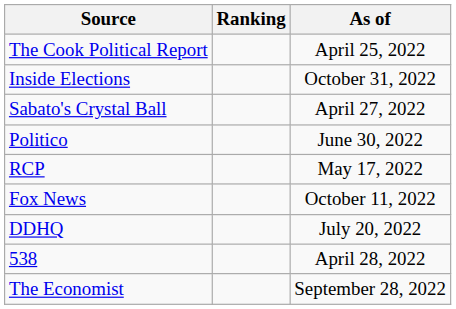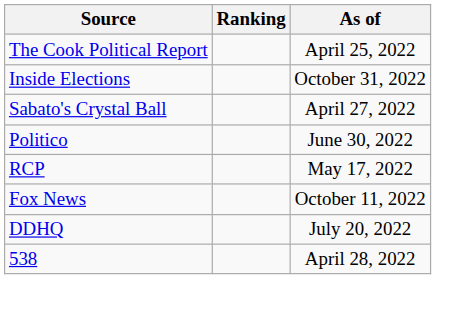 <table class="wikitable" style="text-align:center">
 <tr>
 <th>Source</th>
 <th>Ranking</th>
 <th>As of</th>
 </tr>
 <tr>
 <td align=left><a href='#'>The Cook Political Report</a></td>
 <td></td>
 <td>April 25, 2022</td>
 </tr>
 <tr>
 <td align=left><a href='#'>Inside Elections</a></td>
 <td></td>
 <td>October 31, 2022</td>
 </tr>
 <tr>
 <td align=left><a href='#'>Sabato's Crystal Ball</a></td>
 <td></td>
 <td>April 27, 2022</td>
 </tr>
 <tr>
 <td align=left><a href='#'>Politico</a></td>
 <td></td>
 <td>June 30, 2022</td>
 </tr>
 <tr>
 <td align="left"><a href='#'>RCP</a></td>
 <td></td>
 <td>May 17, 2022</td>
 </tr>
 <tr>
 <td align=left><a href='#'>Fox News</a></td>
 <td></td>
 <td>October 11, 2022</td>
 </tr>
 <tr>
 <td align="left"><a href='#'>DDHQ</a></td>
 <td></td>
 <td>July 20, 2022</td>
 </tr>
 <tr>
 <td align="left"><a href='#'>538</a></td>
 <td></td>
 <td>April 28, 2022</td>
 </tr>
-<tr>
-<td align="left"><a href='#'>The Economist</a></td>
-<td></td>
-<td>September 28, 2022</td>
-</tr>
 </table>
